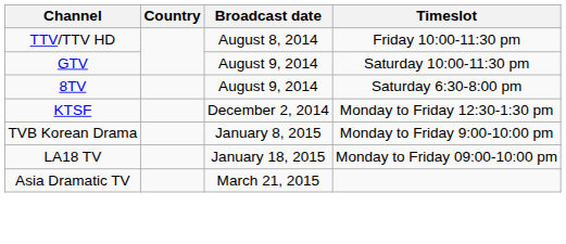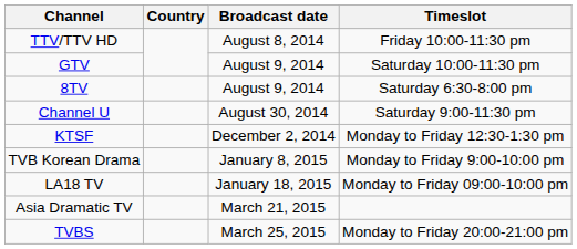 <table class="wikitable" style="text-align:center">
 <tr>
 <th>Channel</th>
 <th>Country</th>
 <th>Broadcast date</th>
 <th>Timeslot</th>
 </tr>
 <tr>
 <td><a href='#'>TTV</a>/TTV HD</td>
 <td rowspan=2></td>
 <td>August 8, 2014</td>
 <td>Friday 10:00-11:30 pm</td>
 </tr>
 <tr>
 <td><a href='#'>GTV</a></td>
 <td>August 9, 2014</td>
 <td>Saturday 10:00-11:30 pm</td>
 </tr>
 <tr>
 <td><a href='#'>8TV</a></td>
 <td></td>
 <td>August 9, 2014</td>
 <td>Saturday 6:30-8:00 pm</td>
 </tr>
 <tr>
+<td><a href='#'>Channel U</a></td>
+<td></td>
+<td>August 30, 2014</td>
+<td>Saturday 9:00-11:30 pm</td>
+</tr>
+<tr>
 <td><a href='#'>KTSF</a></td>
 <td></td>
 <td>December 2, 2014</td>
 <td>Monday to Friday 12:30-1:30 pm</td>
 </tr>
 <tr>
 <td>TVB Korean Drama</td>
 <td></td>
 <td>January 8, 2015</td>
 <td>Monday to Friday 9:00-10:00 pm</td>
 </tr>
 <tr>
 <td>LA18 TV</td>
 <td></td>
 <td>January 18, 2015</td>
 <td>Monday to Friday 09:00-10:00 pm</td>
 </tr>
 <tr>
 <td>Asia Dramatic TV</td>
 <td></td>
 <td>March 21, 2015</td>
 <td></td>
 </tr>
+<tr>
+<td><a href='#'>TVBS</a></td>
+<td></td>
+<td>March 25, 2015</td>
+<td>Monday to Friday 20:00-21:00 pm</td>
+</tr>
 </table>
